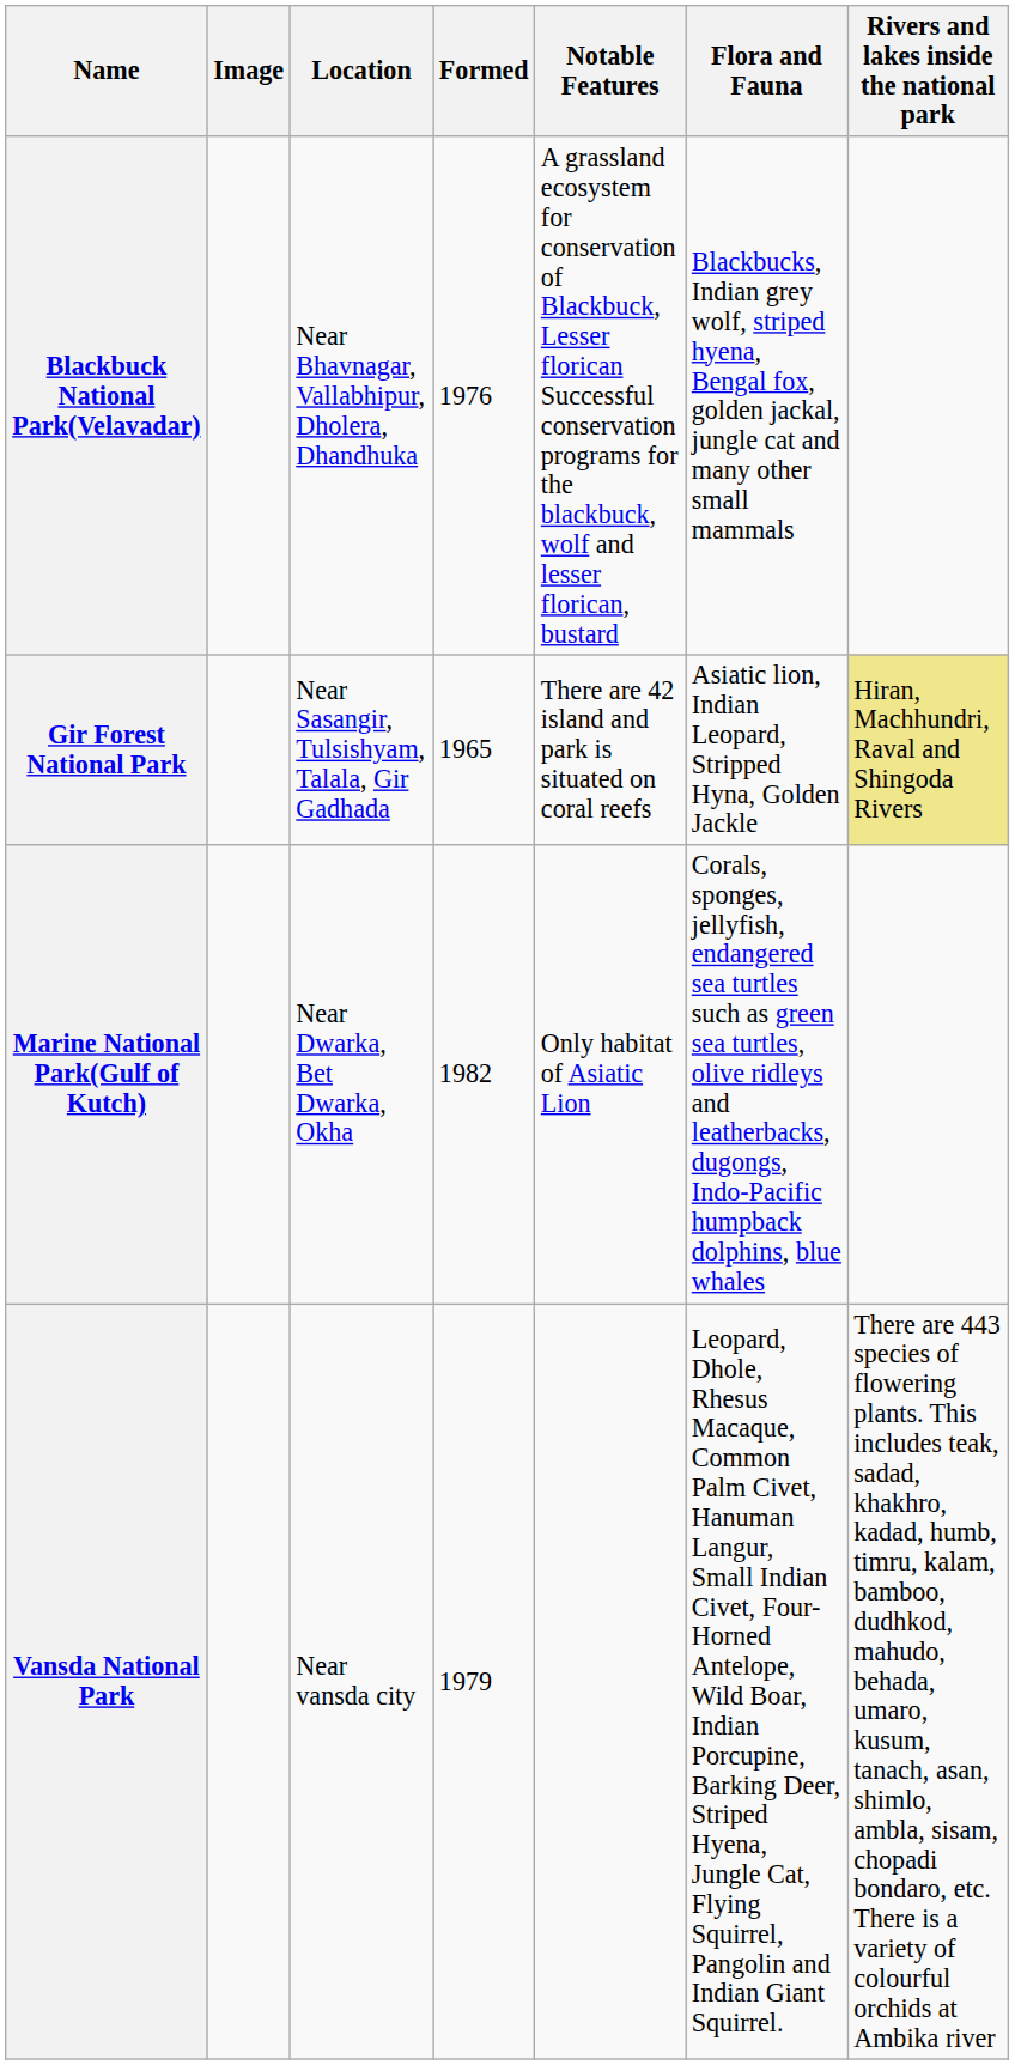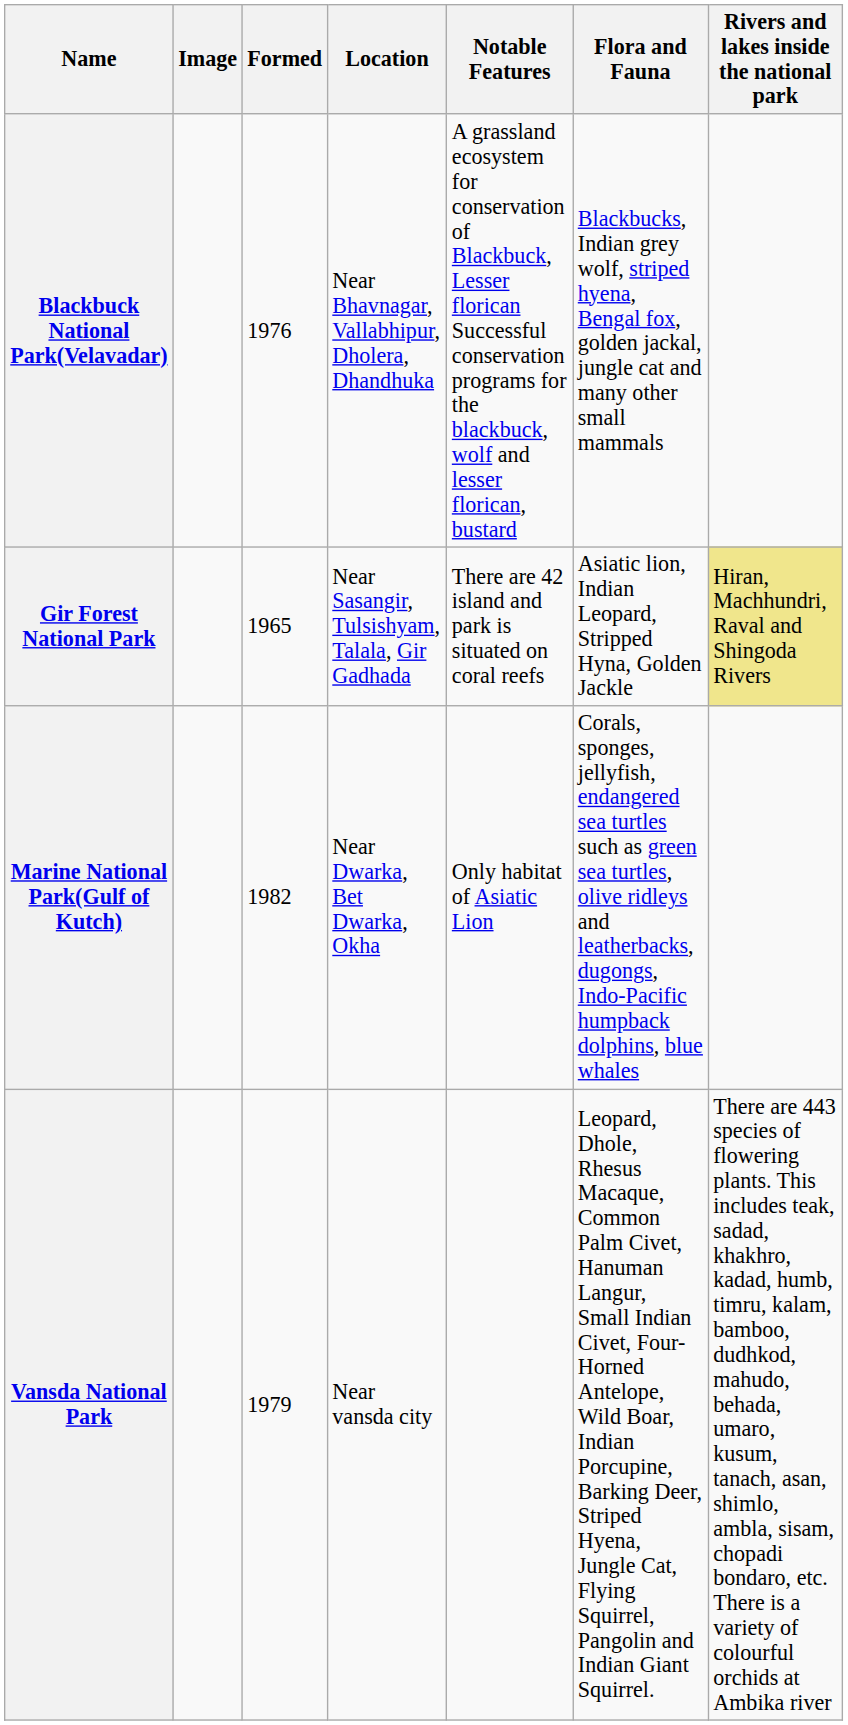 <table class="wikitable sortable">
 <tr>
 <th>Name</th>
 <th>Image</th>
+<th>Formed</th>
 <th>Location</th>
-<th>Formed</th>
 <th>Notable Features</th>
 <th>Flora and Fauna</th>
 <th>Rivers and lakes inside the national park</th>
 </tr>
 <tr>
 <th><a href='#'>Blackbuck National Park(Velavadar)</a></th>
 <td></td>
+<td>1976</td>
 <td>Near <a href='#'>Bhavnagar</a>, <a href='#'>Vallabhipur</a>, <a href='#'>Dholera</a>, <a href='#'>Dhandhuka</a></td>
-<td>1976</td>
 <td>A grassland ecosystem for conservation of <a href='#'>Blackbuck</a>, <a href='#'>Lesser florican</a><br>Successful conservation programs for the <a href='#'>blackbuck</a>, <a href='#'>wolf</a> and <a href='#'>lesser florican</a>, <a href='#'>bustard</a></td>
 <td><a href='#'>Blackbucks</a>, Indian grey wolf, <a href='#'>striped hyena</a>, <a href='#'>Bengal fox</a>, golden jackal, jungle cat and many other small mammals</td>
 <td></td>
 </tr>
 <tr>
 <th><a href='#'>Gir Forest National Park</a></th>
 <td></td>
+<td>1965</td>
 <td>Near <a href='#'>Sasangir</a>, <a href='#'>Tulsishyam</a>, <a href='#'>Talala</a>, <a href='#'>Gir Gadhada</a></td>
-<td>1965</td>
 <td>There are 42 island and park is situated on coral reefs</td>
 <td>Asiatic lion, Indian Leopard, Stripped Hyna, Golden Jackle</td>
 <td style="background: khaki;">Hiran, Machhundri, Raval and Shingoda Rivers</td>
 </tr>
 <tr>
 <th><a href='#'>Marine National Park(Gulf of Kutch)</a></th>
 <td></td>
+<td>1982</td>
 <td>Near <a href='#'>Dwarka</a>, <a href='#'>Bet Dwarka</a>, <a href='#'>Okha</a></td>
-<td>1982</td>
 <td>Only habitat of <a href='#'>Asiatic Lion</a></td>
 <td>Corals, sponges, jellyfish,  <a href='#'>endangered sea turtles</a> such as <a href='#'>green sea turtles</a>, <a href='#'>olive ridleys</a> and <a href='#'>leatherbacks</a>, <a href='#'>dugongs</a>, <a href='#'>Indo-Pacific humpback dolphins</a>, <a href='#'>blue whales</a></td>
 <td></td>
 </tr>
 <tr>
 <th><a href='#'>Vansda National Park</a></th>
 <td></td>
+<td>1979</td>
 <td>Near vansda city</td>
-<td>1979</td>
 <td></td>
 <td>Leopard, Dhole, Rhesus Macaque, Common Palm Civet, Hanuman Langur, Small Indian Civet, Four-Horned Antelope, Wild Boar, Indian Porcupine, Barking Deer, Striped Hyena, Jungle Cat, Flying Squirrel, Pangolin and Indian Giant Squirrel.</td>
 <td>There are 443 species of flowering plants. This includes teak, sadad, khakhro, kadad, humb, timru, kalam, bamboo, dudhkod, mahudo, behada, umaro, kusum, tanach, asan, shimlo, ambla, sisam, chopadi bondaro, etc. There is a variety of colourful orchids at Ambika river</td>
 </tr>
 </table>
